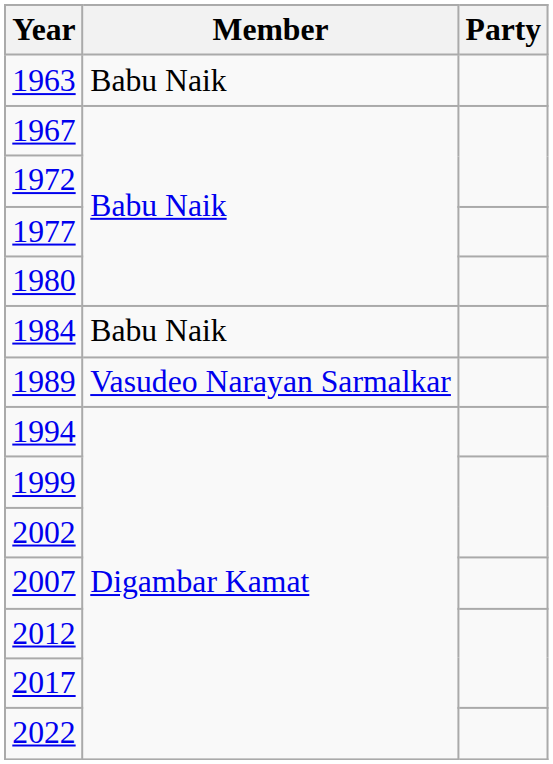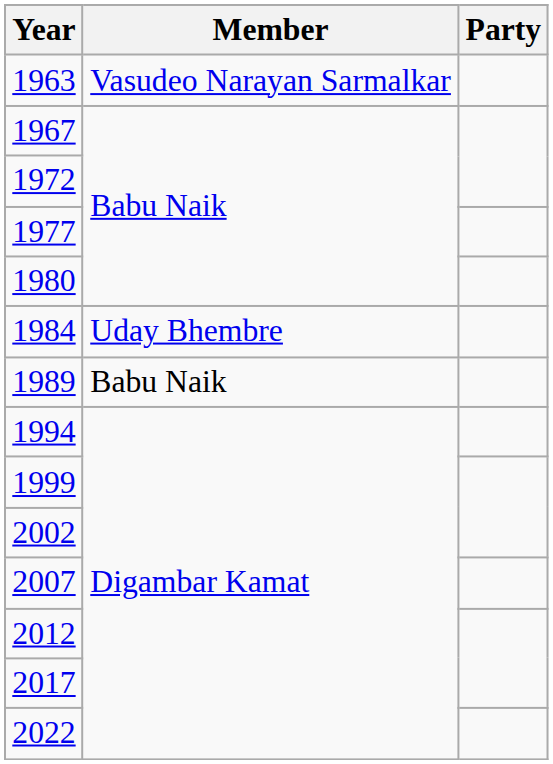 <table class="wikitable sortable">
 <tr>
 <th>Year</th>
 <th>Member</th>
 <th colspan="2">Party</th>
 </tr>
 <tr>
 <td><a href='#'>1963</a></td>
-<td>Babu Naik</td>
+<td><a href='#'>Vasudeo Narayan Sarmalkar</a></td>
 <td></td>
 </tr>
 <tr>
 <td><a href='#'>1967</a></td>
 <td rowspan=4><a href='#'>Babu Naik</a></td>
 </tr>
 <tr>
 <td><a href='#'>1972</a></td>
 </tr>
 <tr>
 <td><a href='#'>1977</a></td>
 <td></td>
 </tr>
 <tr>
 <td><a href='#'>1980</a></td>
 <td></td>
 </tr>
 <tr>
 <td><a href='#'>1984</a></td>
-<td>Babu Naik</td>
+<td><a href='#'>Uday Bhembre</a></td>
 <td></td>
 </tr>
 <tr>
 <td><a href='#'>1989</a></td>
-<td><a href='#'>Vasudeo Narayan Sarmalkar</a></td>
+<td>Babu Naik</td>
 </tr>
 <tr>
 <td><a href='#'>1994</a></td>
 <td rowspan=7><a href='#'>Digambar Kamat</a></td>
 <td></td>
 </tr>
 <tr>
 <td><a href='#'>1999</a></td>
 </tr>
 <tr>
 <td><a href='#'>2002</a></td>
 </tr>
 <tr>
 <td><a href='#'>2007</a></td>
 <td></td>
 </tr>
 <tr>
 <td><a href='#'>2012</a></td>
 </tr>
 <tr>
 <td><a href='#'>2017</a></td>
 </tr>
 <tr>
 <td><a href='#'>2022</a></td>
 <td></td>
 </tr>
 </table>
